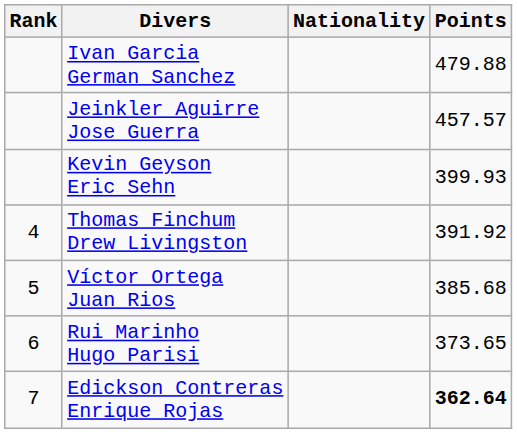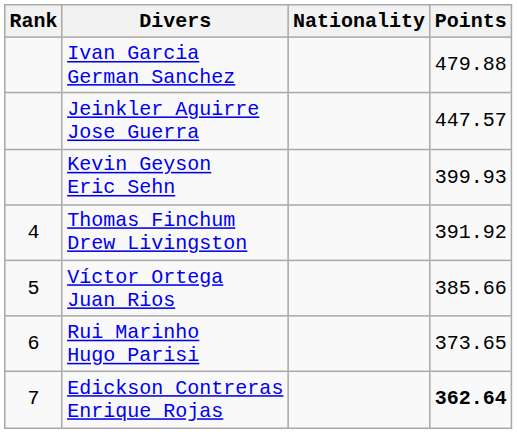 <table class="wikitable" style="text-align:center">
 <tr>
 <th>Rank</th>
 <th>Divers</th>
 <th>Nationality</th>
 <th>Points</th>
 </tr>
 <tr>
 <td></td>
 <td align=left><a href='#'>Ivan Garcia</a> <br> <a href='#'>German Sanchez</a></td>
 <td align=left></td>
 <td>479.88</td>
 </tr>
 <tr>
 <td></td>
 <td align=left><a href='#'>Jeinkler Aguirre</a> <br> <a href='#'>Jose Guerra</a></td>
 <td align=left></td>
-<td>457.57</td>
+<td>447.57</td>
 </tr>
 <tr>
 <td></td>
 <td align=left><a href='#'>Kevin Geyson</a> <br> <a href='#'>Eric Sehn</a></td>
 <td align=left></td>
 <td>399.93</td>
 </tr>
 <tr>
 <td>4</td>
 <td align=left><a href='#'>Thomas Finchum</a> <br> <a href='#'>Drew Livingston</a></td>
 <td align=left></td>
 <td>391.92</td>
 </tr>
 <tr>
 <td>5</td>
 <td align=left><a href='#'>Víctor Ortega</a> <br> <a href='#'>Juan Rios</a></td>
 <td align=left></td>
-<td>385.68</td>
+<td>385.66</td>
 </tr>
 <tr>
 <td>6</td>
 <td align=left><a href='#'>Rui Marinho</a> <br> <a href='#'>Hugo Parisi</a></td>
 <td align=left></td>
 <td>373.65</td>
 </tr>
 <tr>
 <td>7</td>
 <td align=left><a href='#'>Edickson Contreras</a> <br> <a href='#'>Enrique Rojas</a></td>
 <td align=left></td>
 <td><strong>362.64</strong></td>
 </tr>
 </table>
